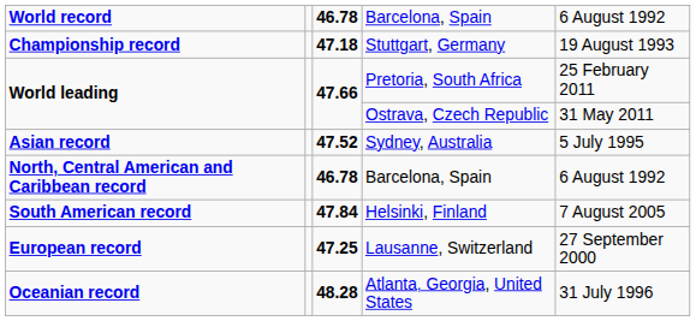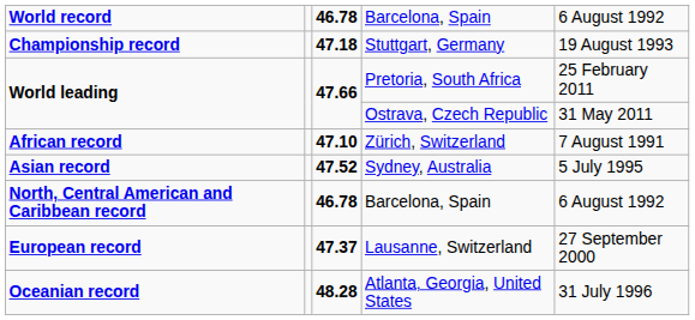 <table class="wikitable" width=75%>
 <tr>
 <td><strong><a href='#'>World record</a></strong></td>
 <td></td>
 <td><strong>46.78</strong></td>
 <td><a href='#'>Barcelona</a>, <a href='#'>Spain</a></td>
 <td>6 August 1992</td>
 </tr>
 <tr>
 <td><strong><a href='#'>Championship record</a></strong></td>
 <td></td>
 <td><strong>47.18</strong></td>
 <td><a href='#'>Stuttgart</a>, <a href='#'>Germany</a></td>
 <td>19 August 1993</td>
 </tr>
 <tr>
 <td rowspan=2><strong>World leading</strong></td>
 <td rowspan=2></td>
 <td rowspan=2><strong>47.66</strong></td>
 <td><a href='#'>Pretoria</a>, <a href='#'>South Africa</a></td>
 <td>25 February 2011</td>
 </tr>
 <tr>
 <td><a href='#'>Ostrava</a>, <a href='#'>Czech Republic</a></td>
 <td>31 May 2011</td>
 </tr>
 <tr>
+<td><strong><a href='#'>African record</a></strong></td>
+<td></td>
+<td><strong>47.10</strong></td>
+<td><a href='#'>Zürich</a>, <a href='#'>Switzerland</a></td>
+<td>7 August 1991</td>
+</tr>
+<tr>
 <td><strong><a href='#'>Asian record</a></strong></td>
 <td></td>
 <td><strong>47.52</strong></td>
 <td><a href='#'>Sydney</a>, <a href='#'>Australia</a></td>
 <td>5 July 1995</td>
 </tr>
 <tr>
 <td><strong><a href='#'>North, Central American and Caribbean record</a></strong></td>
 <td></td>
 <td><strong>46.78</strong></td>
 <td>Barcelona, Spain</td>
 <td>6 August 1992</td>
 </tr>
 <tr>
-<td><strong><a href='#'>South American record</a></strong></td>
-<td></td>
-<td><strong>47.84</strong></td>
-<td><a href='#'>Helsinki</a>, <a href='#'>Finland</a></td>
-<td>7 August 2005</td>
-</tr>
-<tr>
 <td><strong><a href='#'>European record</a></strong></td>
 <td></td>
-<td><strong>47.25</strong></td>
+<td><strong>47.37</strong></td>
 <td><a href='#'>Lausanne</a>, Switzerland</td>
 <td>27 September 2000</td>
 </tr>
 <tr>
 <td><strong><a href='#'>Oceanian record</a></strong></td>
 <td></td>
 <td><strong>48.28</strong></td>
 <td><a href='#'>Atlanta, Georgia</a>, <a href='#'>United States</a></td>
 <td>31 July 1996</td>
 </tr>
 </table>
